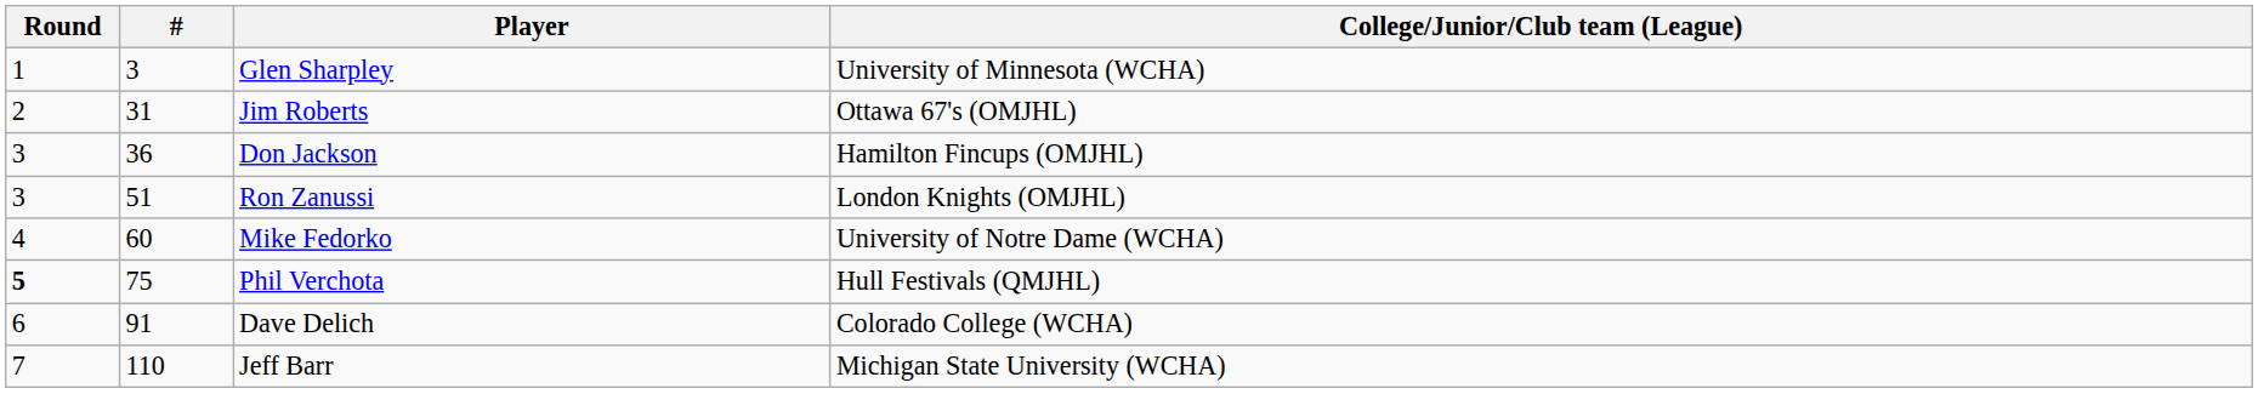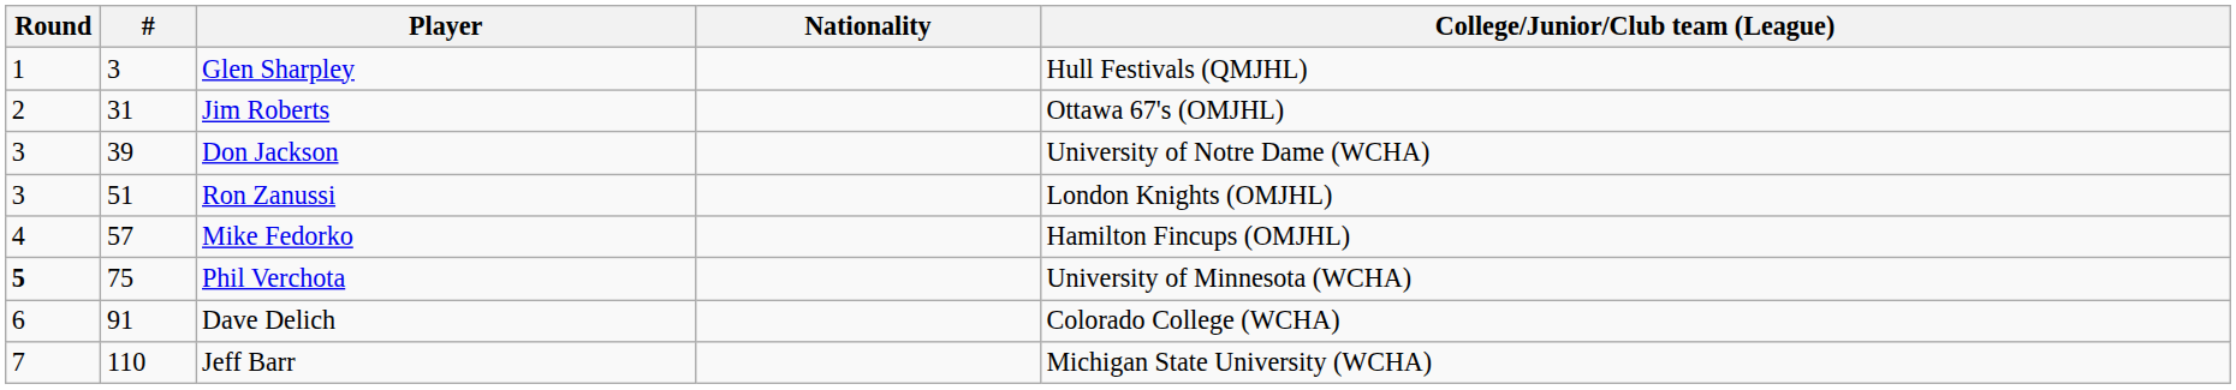 <table class="wikitable">
 <tr align="center">
 <th bgcolor="#DDDDFF" width="4.0%">Round</th>
 <th bgcolor="#DDDDFF" width="4.0%">#</th>
 <th bgcolor="#DDDDFF" width="21.0%">Player</th>
+<th bgcolor="#DDDDFF" width="14.5%">Nationality</th>
 <th bgcolor="#DDDDFF" width="50.0%">College/Junior/Club team (League)</th>
 </tr>
 <tr>
 <td>1</td>
 <td>3</td>
 <td><a href='#'>Glen Sharpley</a></td>
-<td>University of Minnesota (WCHA)</td>
+<td></td>
+<td>Hull Festivals (QMJHL)</td>
 </tr>
 <tr>
 <td>2</td>
 <td>31</td>
 <td><a href='#'>Jim Roberts</a></td>
+<td></td>
 <td>Ottawa 67's (OMJHL)</td>
 </tr>
 <tr>
 <td>3</td>
-<td>36</td>
+<td>39</td>
 <td><a href='#'>Don Jackson</a></td>
-<td>Hamilton Fincups (OMJHL)</td>
+<td></td>
+<td>University of Notre Dame (WCHA)</td>
 </tr>
 <tr>
 <td>3</td>
 <td>51</td>
 <td><a href='#'>Ron Zanussi</a></td>
+<td></td>
 <td>London Knights (OMJHL)</td>
 </tr>
 <tr>
 <td>4</td>
-<td>60</td>
+<td>57</td>
 <td><a href='#'>Mike Fedorko</a></td>
-<td>University of Notre Dame (WCHA)</td>
+<td></td>
+<td>Hamilton Fincups (OMJHL)</td>
 </tr>
 <tr>
 <td><strong>5</strong></td>
 <td>75</td>
 <td><a href='#'>Phil Verchota</a></td>
-<td>Hull Festivals (QMJHL)</td>
+<td></td>
+<td>University of Minnesota (WCHA)</td>
 </tr>
 <tr>
 <td>6</td>
 <td>91</td>
 <td>Dave Delich</td>
+<td></td>
 <td>Colorado College (WCHA)</td>
 </tr>
 <tr>
 <td>7</td>
 <td>110</td>
 <td>Jeff Barr</td>
+<td></td>
 <td>Michigan State University (WCHA)</td>
 </tr>
 </table>
